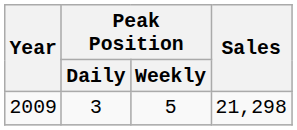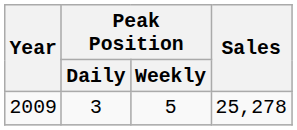 <table class="wikitable">
 <tr>
 <th rowspan="2">Year</th>
 <th colspan="2">Peak<br>Position</th>
 <th rowspan="2">Sales</th>
 </tr>
 <tr>
 <th>Daily</th>
 <th>Weekly</th>
 </tr>
 <tr>
 <td>2009</td>
 <td align="center">3</td>
 <td align="center">5</td>
-<td>21,298</td>
+<td>25,278</td>
 </tr>
 </table>
